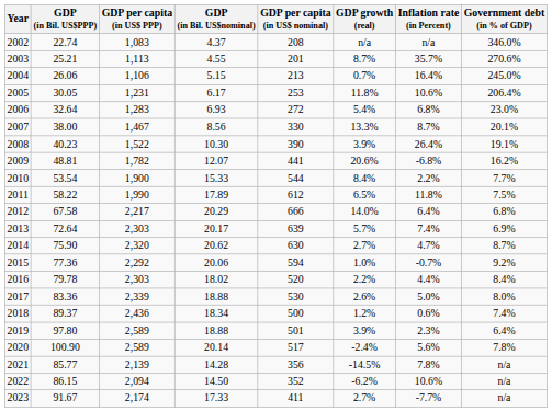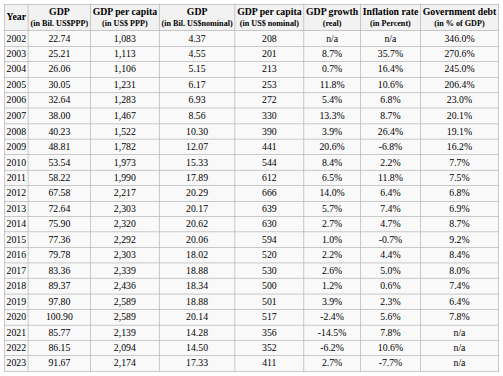 <table class="wikitable" style="text-align:center;">
 <tr>
 <th>Year</th>
 <th>GDP<br><small>(in Bil. US$PPP)</small></th>
 <th>GDP per capita<br><small>(in US$ PPP)</small></th>
 <th>GDP<br><small>(in Bil. US$nominal)</small></th>
 <th>GDP per capita<br><small>(in US$ nominal)</small></th>
 <th>GDP growth<br><small>(real)</small></th>
 <th>Inflation rate<br><small>(in Percent)</small></th>
 <th>Government debt<br><small>(in % of GDP)</small></th>
 </tr>
 <tr>
 <td>2002</td>
 <td>22.74</td>
 <td>1,083</td>
 <td>4.37</td>
 <td>208</td>
 <td>n/a</td>
 <td>n/a</td>
 <td>346.0%</td>
 </tr>
 <tr>
 <td>2003</td>
 <td>25.21</td>
 <td>1,113</td>
 <td>4.55</td>
 <td>201</td>
 <td>8.7%</td>
 <td>35.7%</td>
 <td>270.6%</td>
 </tr>
 <tr>
 <td>2004</td>
 <td>26.06</td>
 <td>1,106</td>
 <td>5.15</td>
 <td>213</td>
 <td>0.7%</td>
 <td>16.4%</td>
 <td>245.0%</td>
 </tr>
 <tr>
 <td>2005</td>
 <td>30.05</td>
 <td>1,231</td>
 <td>6.17</td>
 <td>253</td>
 <td>11.8%</td>
 <td>10.6%</td>
 <td>206.4%</td>
 </tr>
 <tr>
 <td>2006</td>
 <td>32.64</td>
 <td>1,283</td>
 <td>6.93</td>
 <td>272</td>
 <td>5.4%</td>
 <td>6.8%</td>
 <td>23.0%</td>
 </tr>
 <tr>
 <td>2007</td>
 <td>38.00</td>
 <td>1,467</td>
 <td>8.56</td>
 <td>330</td>
 <td>13.3%</td>
 <td>8.7%</td>
 <td>20.1%</td>
 </tr>
 <tr>
 <td>2008</td>
 <td>40.23</td>
 <td>1,522</td>
 <td>10.30</td>
 <td>390</td>
 <td>3.9%</td>
 <td>26.4%</td>
 <td>19.1%</td>
 </tr>
 <tr>
 <td>2009</td>
 <td>48.81</td>
 <td>1,782</td>
 <td>12.07</td>
 <td>441</td>
 <td>20.6%</td>
 <td>-6.8%</td>
 <td>16.2%</td>
 </tr>
 <tr>
 <td>2010</td>
 <td>53.54</td>
-<td>1,900</td>
+<td>1,973</td>
 <td>15.33</td>
 <td>544</td>
 <td>8.4%</td>
 <td>2.2%</td>
 <td>7.7%</td>
 </tr>
 <tr>
 <td>2011</td>
 <td>58.22</td>
 <td>1,990</td>
 <td>17.89</td>
 <td>612</td>
 <td>6.5%</td>
 <td>11.8%</td>
 <td>7.5%</td>
 </tr>
 <tr>
 <td>2012</td>
 <td>67.58</td>
 <td>2,217</td>
 <td>20.29</td>
 <td>666</td>
 <td>14.0%</td>
 <td>6.4%</td>
 <td>6.8%</td>
 </tr>
 <tr>
 <td>2013</td>
 <td>72.64</td>
 <td>2,303</td>
 <td>20.17</td>
 <td>639</td>
 <td>5.7%</td>
 <td>7.4%</td>
 <td>6.9%</td>
 </tr>
 <tr>
 <td>2014</td>
 <td>75.90</td>
 <td>2,320</td>
 <td>20.62</td>
 <td>630</td>
 <td>2.7%</td>
 <td>4.7%</td>
 <td>8.7%</td>
 </tr>
 <tr>
 <td>2015</td>
 <td>77.36</td>
 <td>2,292</td>
 <td>20.06</td>
 <td>594</td>
 <td>1.0%</td>
 <td>-0.7%</td>
 <td>9.2%</td>
 </tr>
 <tr>
 <td>2016</td>
 <td>79.78</td>
 <td>2,303</td>
 <td>18.02</td>
 <td>520</td>
 <td>2.2%</td>
 <td>4.4%</td>
 <td>8.4%</td>
 </tr>
 <tr>
 <td>2017</td>
 <td>83.36</td>
 <td>2,339</td>
 <td>18.88</td>
 <td>530</td>
 <td>2.6%</td>
 <td>5.0%</td>
 <td>8.0%</td>
 </tr>
 <tr>
 <td>2018</td>
 <td>89.37</td>
 <td>2,436</td>
 <td>18.34</td>
 <td>500</td>
 <td>1.2%</td>
 <td>0.6%</td>
 <td>7.4%</td>
 </tr>
 <tr>
 <td>2019</td>
 <td>97.80</td>
 <td>2,589</td>
 <td>18.88</td>
 <td>501</td>
 <td>3.9%</td>
 <td>2.3%</td>
 <td>6.4%</td>
 </tr>
 <tr>
 <td>2020</td>
 <td>100.90</td>
 <td>2,589</td>
 <td>20.14</td>
 <td>517</td>
 <td>-2.4%</td>
 <td>5.6%</td>
 <td>7.8%</td>
 </tr>
 <tr>
 <td>2021</td>
 <td>85.77</td>
 <td>2,139</td>
 <td>14.28</td>
 <td>356</td>
 <td>-14.5%</td>
 <td>7.8%</td>
 <td>n/a</td>
 </tr>
 <tr>
 <td>2022</td>
 <td>86.15</td>
 <td>2,094</td>
 <td>14.50</td>
 <td>352</td>
 <td>-6.2%</td>
 <td>10.6%</td>
 <td>n/a</td>
 </tr>
 <tr>
 <td>2023</td>
 <td>91.67</td>
 <td>2,174</td>
 <td>17.33</td>
 <td>411</td>
 <td>2.7%</td>
 <td>-7.7%</td>
 <td>n/a</td>
 </tr>
 </table>
